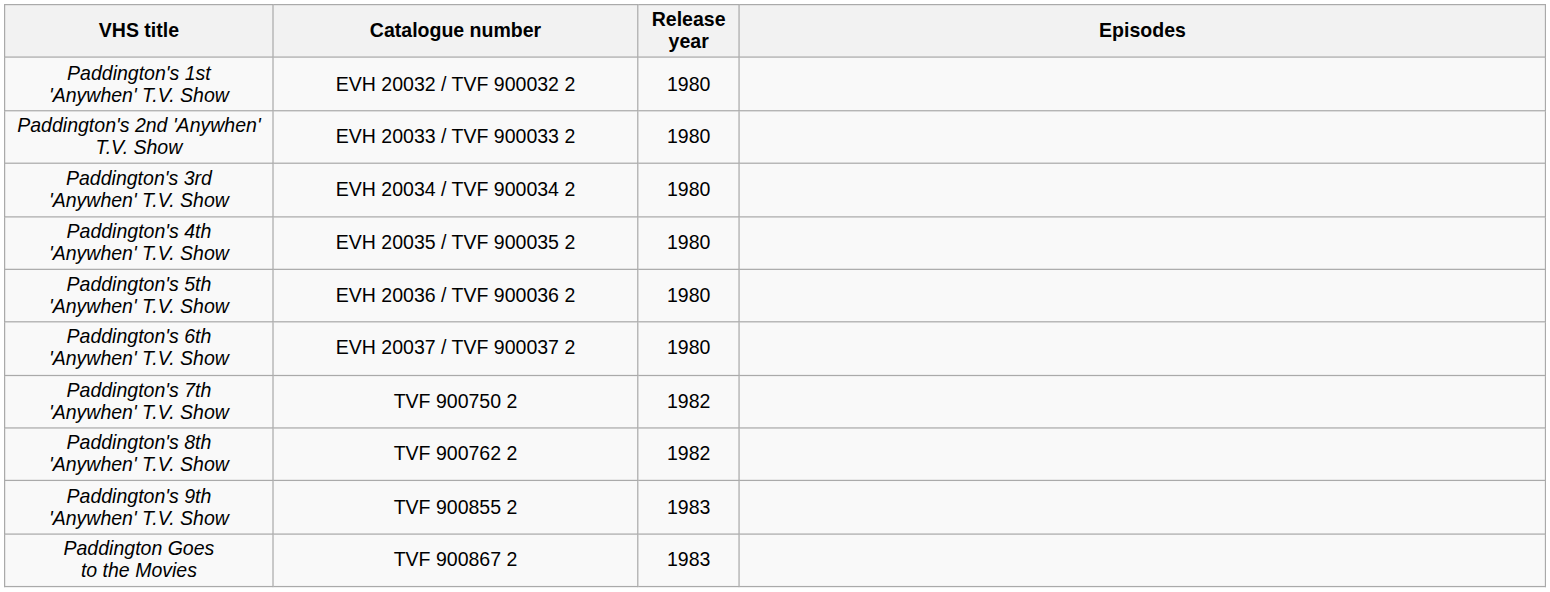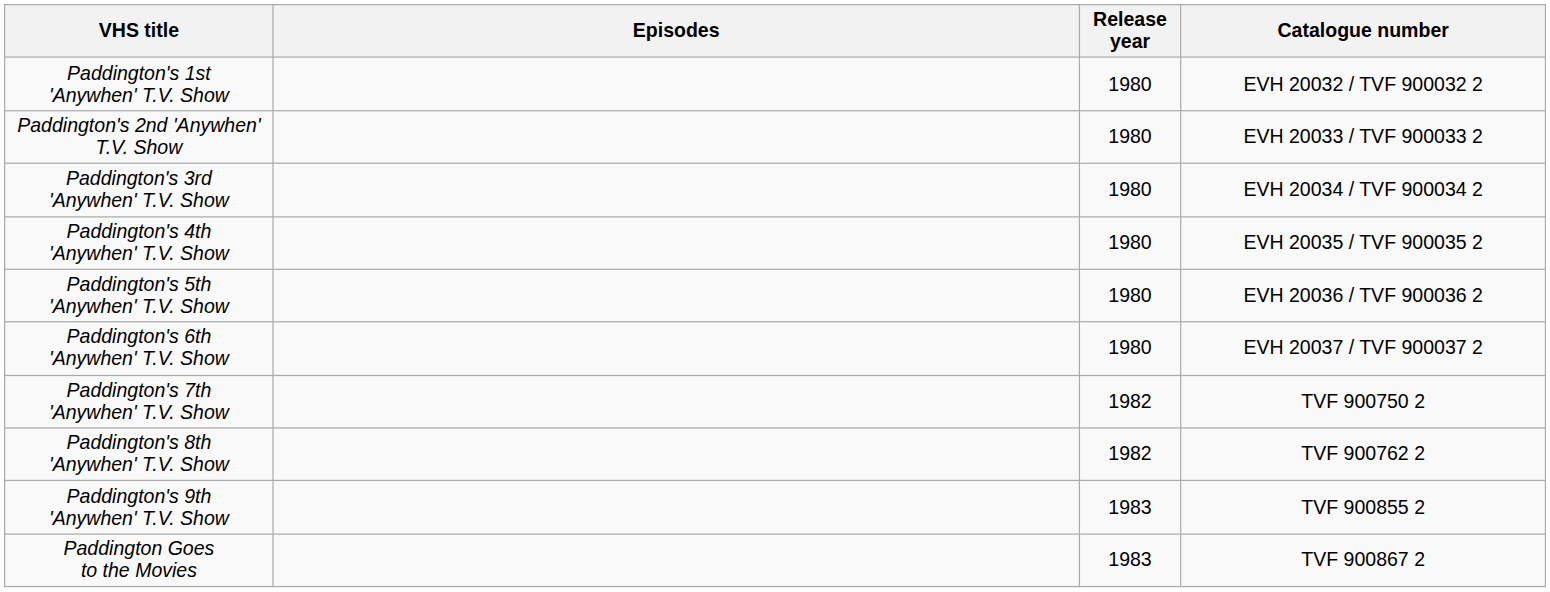 <table class="wikitable" style="text-align:center; width:100%;">
 <tr>
 <th style="width:14%;">VHS title</th>
+<th style="width:42%;">Episodes</th>
+<th style="width:05%;">Release year</th>
 <th style="width:19%;">Catalogue number</th>
-<th style="width:05%;">Release year</th>
-<th style="width:42%;">Episodes</th>
 </tr>
 <tr>
 <td><em>Paddington's 1st<br>'Anywhen' T.V. Show</em></td>
+<td></td>
+<td>1980</td>
 <td>EVH 20032 / TVF 900032 2</td>
-<td>1980</td>
-<td></td>
 </tr>
 <tr>
 <td><em>Paddington's 2nd 'Anywhen' T.V. Show</em></td>
+<td></td>
+<td>1980</td>
 <td>EVH 20033 / TVF 900033 2</td>
-<td>1980</td>
-<td></td>
 </tr>
 <tr>
 <td><em>Paddington's 3rd<br>'Anywhen' T.V. Show</em></td>
+<td></td>
+<td>1980</td>
 <td>EVH 20034 / TVF 900034 2</td>
-<td>1980</td>
-<td></td>
 </tr>
 <tr>
 <td><em>Paddington's 4th<br>'Anywhen' T.V. Show</em></td>
+<td></td>
+<td>1980</td>
 <td>EVH 20035 / TVF 900035 2</td>
-<td>1980</td>
-<td></td>
 </tr>
 <tr>
 <td><em>Paddington's 5th<br>'Anywhen' T.V. Show</em></td>
+<td></td>
+<td>1980</td>
 <td>EVH 20036 / TVF 900036 2</td>
-<td>1980</td>
-<td></td>
 </tr>
 <tr>
 <td><em>Paddington's 6th<br>'Anywhen' T.V. Show</em></td>
+<td></td>
+<td>1980</td>
 <td>EVH 20037 / TVF 900037 2</td>
-<td>1980</td>
-<td></td>
 </tr>
 <tr>
 <td><em>Paddington's 7th<br>'Anywhen' T.V. Show</em></td>
+<td></td>
+<td>1982</td>
 <td>TVF 900750 2</td>
-<td>1982</td>
-<td></td>
 </tr>
 <tr>
 <td><em>Paddington's 8th<br>'Anywhen' T.V. Show</em></td>
+<td></td>
+<td>1982</td>
 <td>TVF 900762 2</td>
-<td>1982</td>
-<td></td>
 </tr>
 <tr>
 <td><em>Paddington's 9th<br>'Anywhen' T.V. Show</em></td>
+<td></td>
+<td>1983</td>
 <td>TVF 900855 2</td>
-<td>1983</td>
-<td></td>
 </tr>
 <tr>
 <td><em>Paddington Goes<br>to the Movies</em></td>
+<td></td>
+<td>1983</td>
 <td>TVF 900867 2</td>
-<td>1983</td>
-<td></td>
 </tr>
 </table>
